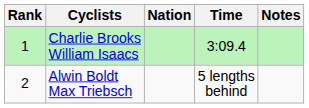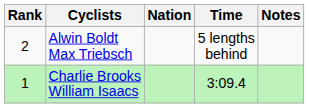 <table class="wikitable sortable">
 <tr>
 <th>Rank</th>
 <th>Cyclists</th>
 <th>Nation</th>
 <th>Time</th>
 <th>Notes</th>
 </tr>
+<tr>
+<td align=center>2</td>
+<td><a href='#'>Alwin Boldt</a> <br> <a href='#'>Max Triebsch</a></td>
+<td></td>
+<td align=center>5 lengths<br>behind</td>
+<td></td>
+</tr>
 <tr bgcolor=bbf3bb>
 <td align=center>1</td>
 <td><a href='#'>Charlie Brooks</a> <br> <a href='#'>William Isaacs</a></td>
 <td></td>
 <td align=center>3:09.4</td>
 <td align=center></td>
 </tr>
-<tr>
-<td align=center>2</td>
-<td><a href='#'>Alwin Boldt</a> <br> <a href='#'>Max Triebsch</a></td>
-<td></td>
-<td align=center>5 lengths<br>behind</td>
-<td></td>
-</tr>
 </table>
